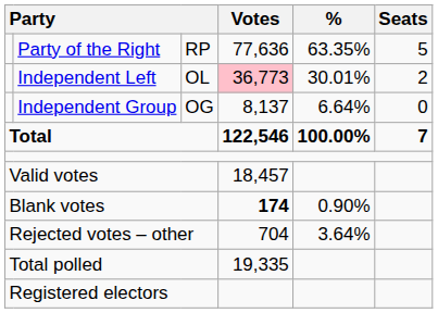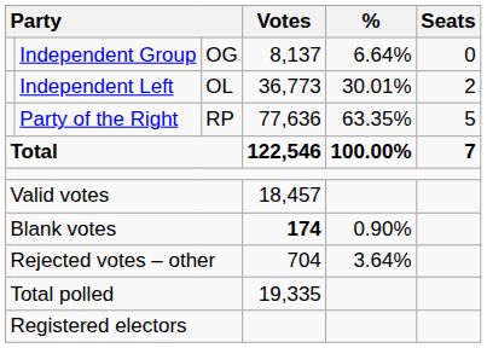 <table class="wikitable" border="1" style="text-align:right;">
 <tr>
 <th style="text-align:left;" valign=bottom colspan=3>Party</th>
 <th align=center valign=bottom width="50">Votes</th>
 <th align=center valign=bottom width="50">%</th>
 <th align=center>Seats</th>
 </tr>
 <tr>
 <td></td>
+<td align=left><a href='#'>Independent Group</a></td>
+<td align=left>OG</td>
+<td>8,137</td>
+<td>6.64%</td>
+<td>0</td>
+</tr>
+<tr>
+<td></td>
+<td align=left><a href='#'>Independent Left</a></td>
+<td align=left>OL</td>
+<td>36,773</td>
+<td>30.01%</td>
+<td>2</td>
+</tr>
+<tr>
+<td></td>
 <td align=left><a href='#'>Party of the Right</a></td>
 <td align=left>RP</td>
 <td>77,636</td>
 <td>63.35%</td>
 <td>5</td>
-</tr>
-<tr>
-<td></td>
-<td align=left><a href='#'>Independent Left</a></td>
-<td align=left>OL</td>
-<td style="background: pink;">36,773</td>
-<td>30.01%</td>
-<td>2</td>
-</tr>
-<tr>
-<td></td>
-<td align=left><a href='#'>Independent Group</a></td>
-<td align=left>OG</td>
-<td>8,137</td>
-<td>6.64%</td>
-<td>0</td>
 </tr>
 <tr style="font-weight:bold">
 <td align=left colspan=3>Total</td>
 <td>122,546</td>
 <td>100.00%</td>
 <td>7</td>
 </tr>
 <tr>
 <td colspan=6 height="2"></td>
 </tr>
 <tr>
 <td align=left colspan=3>Valid votes</td>
 <td>18,457</td>
 <td></td>
 <td></td>
 </tr>
 <tr>
 <td align=left colspan=3>Blank votes</td>
 <td><strong>174</strong></td>
 <td>0.90%</td>
 <td></td>
 </tr>
 <tr>
 <td align=left colspan=3>Rejected votes – other</td>
 <td>704</td>
 <td>3.64%</td>
 <td></td>
 </tr>
 <tr>
 <td align=left colspan=3>Total polled</td>
 <td>19,335</td>
 <td></td>
 <td></td>
 </tr>
 <tr>
 <td align=left colspan=3>Registered electors</td>
 <td></td>
 <td></td>
 <td></td>
 </tr>
 </table>
